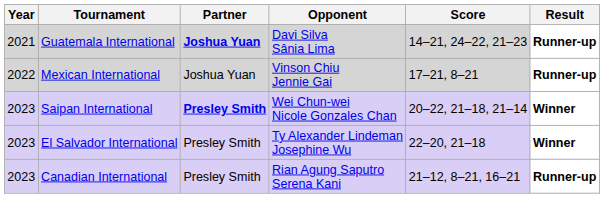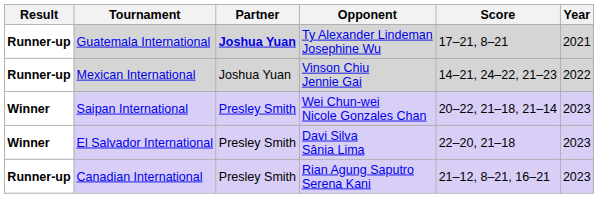 <table class="sortable wikitable" style="font-size: 90%;">
 <tr>
-<th>Year</th>
+<th>Result</th>
 <th>Tournament</th>
 <th>Partner</th>
 <th>Opponent</th>
 <th>Score</th>
-<th>Result</th>
+<th>Year</th>
 </tr>
 <tr style="background:#D5D5D5">
-<td align="center">2021</td>
+<td style="text-align:left; background:white"> <strong>Runner-up</strong></td>
 <td align="left"><a href='#'>Guatemala International</a></td>
 <td align="left"><strong> <a href='#'>Joshua Yuan</a></strong></td>
-<td align="left"> <a href='#'>Davi Silva</a><br> <a href='#'>Sânia Lima</a></td>
-<td align="left">14–21, 24–22, 21–23</td>
-<td style="text-align:left; background:white"> <strong>Runner-up</strong></td>
+<td align="left"> <a href='#'>Ty Alexander Lindeman</a><br> <a href='#'>Josephine Wu</a></td>
+<td align="left">17–21, 8–21</td>
+<td align="center">2021</td>
 </tr>
 <tr style="background:#D5D5D5">
-<td align="center">2022</td>
+<td style="text-align:left; background:white"> <strong>Runner-up</strong></td>
 <td align="left"><a href='#'>Mexican International</a></td>
 <td align="left"> Joshua Yuan</td>
 <td align="left"> <a href='#'>Vinson Chiu</a><br> <a href='#'>Jennie Gai</a></td>
-<td align="left">17–21, 8–21</td>
-<td style="text-align:left; background:white"> <strong>Runner-up</strong></td>
+<td align="left">14–21, 24–22, 21–23</td>
+<td align="center">2022</td>
 </tr>
 <tr style="background:#D8CEF6">
-<td align="center">2023</td>
+<td style="text-align:left; background:white"> <strong>Winner</strong></td>
 <td align="left"><a href='#'>Saipan International</a></td>
-<td align="left"><strong> <a href='#'>Presley Smith</a></strong></td>
+<td align="left"> <a href='#'>Presley Smith</a></td>
 <td align="left"> <a href='#'>Wei Chun-wei</a><br> <a href='#'>Nicole Gonzales Chan</a></td>
 <td align="left">20–22, 21–18, 21–14</td>
-<td style="text-align:left; background:white"> <strong>Winner</strong></td>
+<td align="center">2023</td>
 </tr>
 <tr style="background:#D8CEF6">
-<td align="center">2023</td>
+<td style="text-align:left; background:white"> <strong>Winner</strong></td>
 <td align="left"><a href='#'>El Salvador International</a></td>
 <td align="left"> Presley Smith</td>
-<td align="left"> <a href='#'>Ty Alexander Lindeman</a><br> <a href='#'>Josephine Wu</a></td>
+<td align="left"> <a href='#'>Davi Silva</a><br> <a href='#'>Sânia Lima</a></td>
 <td align="left">22–20, 21–18</td>
-<td style="text-align:left; background:white"> <strong>Winner</strong></td>
+<td align="center">2023</td>
 </tr>
 <tr style="background:#D8CEF6">
-<td align="center">2023</td>
+<td style="text-align:left; background:white"> <strong>Runner-up</strong></td>
 <td align="left"><a href='#'>Canadian International</a></td>
 <td align="left"> Presley Smith</td>
 <td align="left"> <a href='#'>Rian Agung Saputro</a><br> <a href='#'>Serena Kani</a></td>
 <td align="left">21–12, 8–21, 16–21</td>
-<td style="text-align:left; background:white"> <strong>Runner-up</strong></td>
+<td align="center">2023</td>
 </tr>
 </table>
